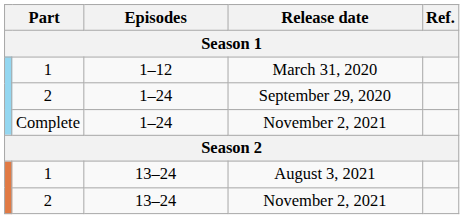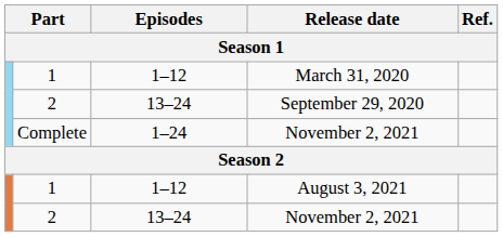 <table class="wikitable" style="text-align: center; width: 50%;">
 <tr>
 <th colspan="2">Part</th>
 <th style="width:33%;">Episodes</th>
 <th style="width:45%;">Release date</th>
 <th style="width:5%;">Ref.</th>
 </tr>
 <tr>
 <th colspan="5">Season 1</th>
 </tr>
 <tr>
 <td rowspan="3" style="width:1%; background:#94D7F1"></td>
 <td>1</td>
 <td>1–12</td>
 <td>March 31, 2020</td>
 <td></td>
 </tr>
 <tr>
 <td>2</td>
-<td>1–24</td>
+<td>13–24</td>
 <td>September 29, 2020</td>
 <td></td>
 </tr>
 <tr>
 <td>Complete</td>
 <td>1–24</td>
 <td>November 2, 2021</td>
 <td></td>
 </tr>
 <tr>
 <th colspan="5">Season 2</th>
 </tr>
 <tr>
 <td rowspan="2" style="width:1%; background:#E17A44"></td>
 <td>1</td>
-<td>13–24</td>
+<td>1–12</td>
 <td>August 3, 2021</td>
 <td></td>
 </tr>
 <tr>
 <td>2</td>
 <td>13–24</td>
 <td>November 2, 2021</td>
 <td></td>
 </tr>
 </table>
